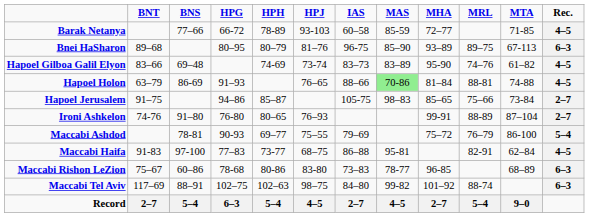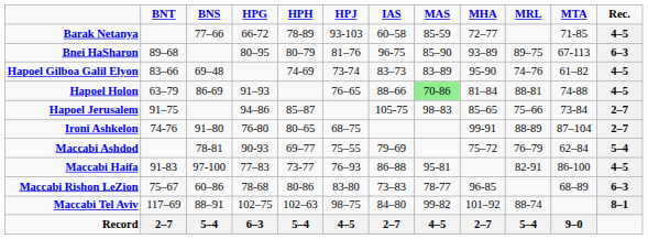 <table style="font-size: 90%; text-align: center" class="wikitable">
 <tr>
 <td></td>
 <td width=50><strong><a href='#'>BNT</a></strong></td>
 <td width=50><strong><a href='#'>BNS</a></strong></td>
 <td width=50><strong><a href='#'>HPG</a></strong></td>
 <td width=50><strong><a href='#'>HPH</a></strong></td>
 <td width=50><strong><a href='#'>HPJ</a></strong></td>
 <td width=50><strong><a href='#'>IAS</a></strong></td>
 <td width=50><strong><a href='#'>MAS</a></strong></td>
 <td width=50><strong><a href='#'>MHA</a></strong></td>
 <td width=50><strong><a href='#'>MRL</a></strong></td>
 <td width=50><strong><a href='#'>MTA</a></strong></td>
 <td width=50><strong>Rec.</strong></td>
 </tr>
 <tr>
 <td align=right><strong><a href='#'>Barak Netanya</a></strong></td>
 <td></td>
 <td>77–66</td>
 <td>66-72</td>
 <td>78-89</td>
 <td>93-103</td>
 <td>60–58</td>
 <td>85-59</td>
 <td>72–77</td>
 <td></td>
 <td>71-85</td>
 <th>4–5</th>
 </tr>
 <tr>
 <td align=right><strong><a href='#'>Bnei HaSharon</a></strong></td>
 <td>89–68</td>
 <td></td>
 <td>80–95</td>
 <td>80–79</td>
 <td>81–76</td>
 <td>96-75</td>
 <td>85–90</td>
 <td>93–89</td>
 <td>89–75</td>
 <td>67-113</td>
 <th>6–3</th>
 </tr>
 <tr>
 <td align=right><strong><a href='#'>Hapoel Gilboa Galil Elyon</a></strong></td>
 <td>83–66</td>
 <td>69–48</td>
 <td></td>
 <td>74-69</td>
 <td>73-74</td>
 <td>83–73</td>
 <td>83–89</td>
 <td>95-90</td>
 <td>74–76</td>
 <td>61–82</td>
 <th>4–5</th>
 </tr>
 <tr>
 <td align=right><strong><a href='#'>Hapoel Holon</a></strong></td>
 <td>63–79</td>
 <td>86-69</td>
 <td>91–93</td>
 <td></td>
 <td>76–65</td>
 <td>88–66</td>
 <td style="background: lightgreen;">70-86</td>
 <td>81–84</td>
 <td>88-81</td>
 <td>74-88</td>
 <th>4–5</th>
 </tr>
 <tr>
 <td align=right><strong><a href='#'>Hapoel Jerusalem</a></strong></td>
 <td>91–75</td>
 <td></td>
 <td>94–86</td>
 <td>85–87</td>
 <td></td>
 <td>105-75</td>
 <td>98–83</td>
 <td>85–65</td>
 <td>75–66</td>
 <td>73-84</td>
 <th>2–7</th>
 </tr>
 <tr>
 <td align=right><strong><a href='#'>Ironi Ashkelon</a></strong></td>
 <td>74-76</td>
 <td>91–80</td>
 <td>76-80</td>
 <td>80–65</td>
-<td>76–93</td>
+<td>68–75</td>
 <td></td>
 <td></td>
 <td>99-91</td>
 <td>88-89</td>
 <td>87–104</td>
 <th>2–7</th>
 </tr>
 <tr>
 <td align=right><strong><a href='#'>Maccabi Ashdod</a></strong></td>
 <td></td>
 <td>78-81</td>
 <td>90-93</td>
 <td>69–77</td>
 <td>75–55</td>
 <td>79–69</td>
 <td></td>
 <td>75–72</td>
 <td>76–79</td>
-<td>86-100</td>
+<td>62–84</td>
 <th>5–4</th>
 </tr>
 <tr>
 <td align=right><strong><a href='#'>Maccabi Haifa</a></strong></td>
 <td>91-83</td>
 <td>97-100</td>
 <td>77–83</td>
 <td>73-77</td>
-<td>68–75</td>
+<td>76–93</td>
 <td>86–88</td>
 <td>95-81</td>
 <td></td>
 <td>82-91</td>
-<td>62–84</td>
+<td>86-100</td>
 <th>4–5</th>
 </tr>
 <tr>
 <td align=right><strong><a href='#'>Maccabi Rishon LeZion</a></strong></td>
 <td>75–67</td>
 <td>60–86</td>
 <td>78-68</td>
 <td>80-86</td>
 <td>83-80</td>
 <td>73–83</td>
 <td>78-77</td>
 <td>96-85</td>
 <td></td>
 <td>68–89</td>
 <th>6–3</th>
 </tr>
 <tr>
 <td align=right><strong><a href='#'>Maccabi Tel Aviv</a></strong></td>
 <td>117–69</td>
 <td>88–91</td>
 <td>102–75</td>
 <td>102–63</td>
 <td>98–75</td>
 <td>84–80</td>
 <td>99-82</td>
 <td>101–92</td>
 <td>88-74</td>
 <td></td>
-<th>6–3</th>
+<th>8–1</th>
 </tr>
 <tr>
 <td align=right><strong>Record</strong></td>
 <th>2–7</th>
 <th>5–4</th>
 <th>6–3</th>
 <th>5–4</th>
 <th>4–5</th>
 <th>2–7</th>
 <th>4–5</th>
 <th>2–7</th>
 <th>5–4</th>
 <th>9–0</th>
 <td></td>
 </tr>
 </table>
